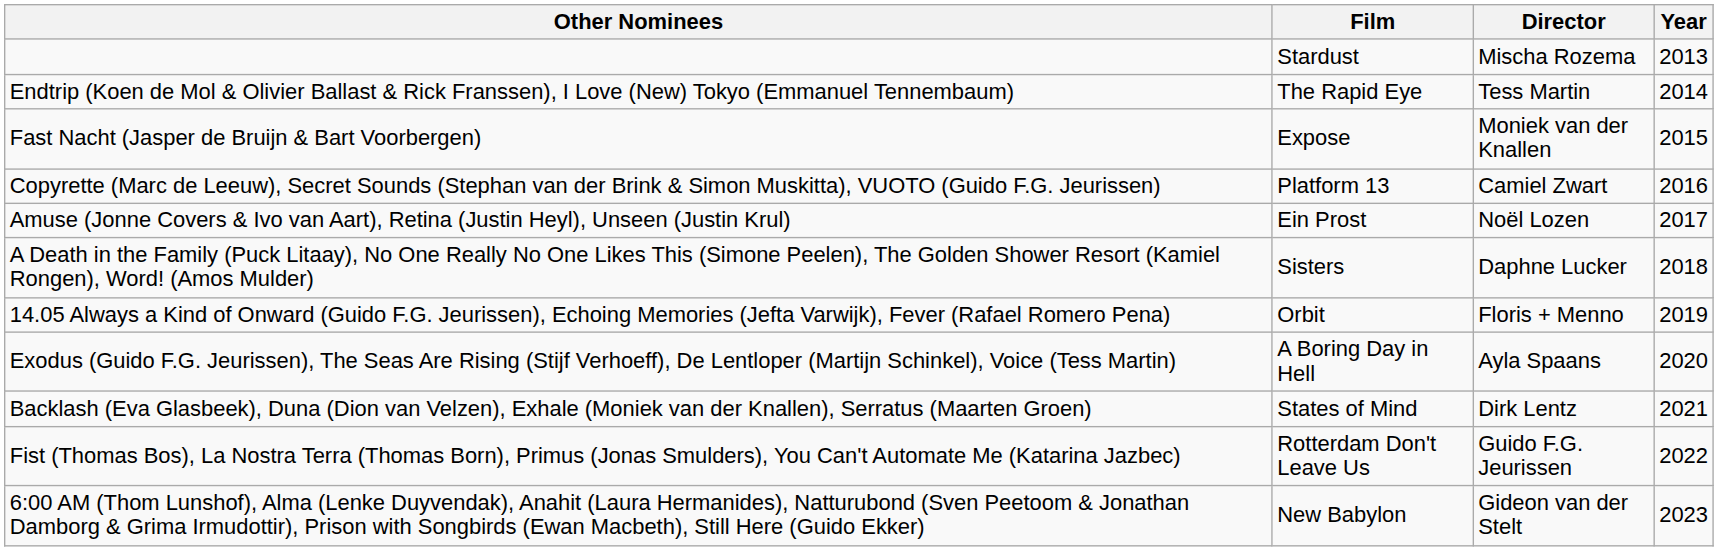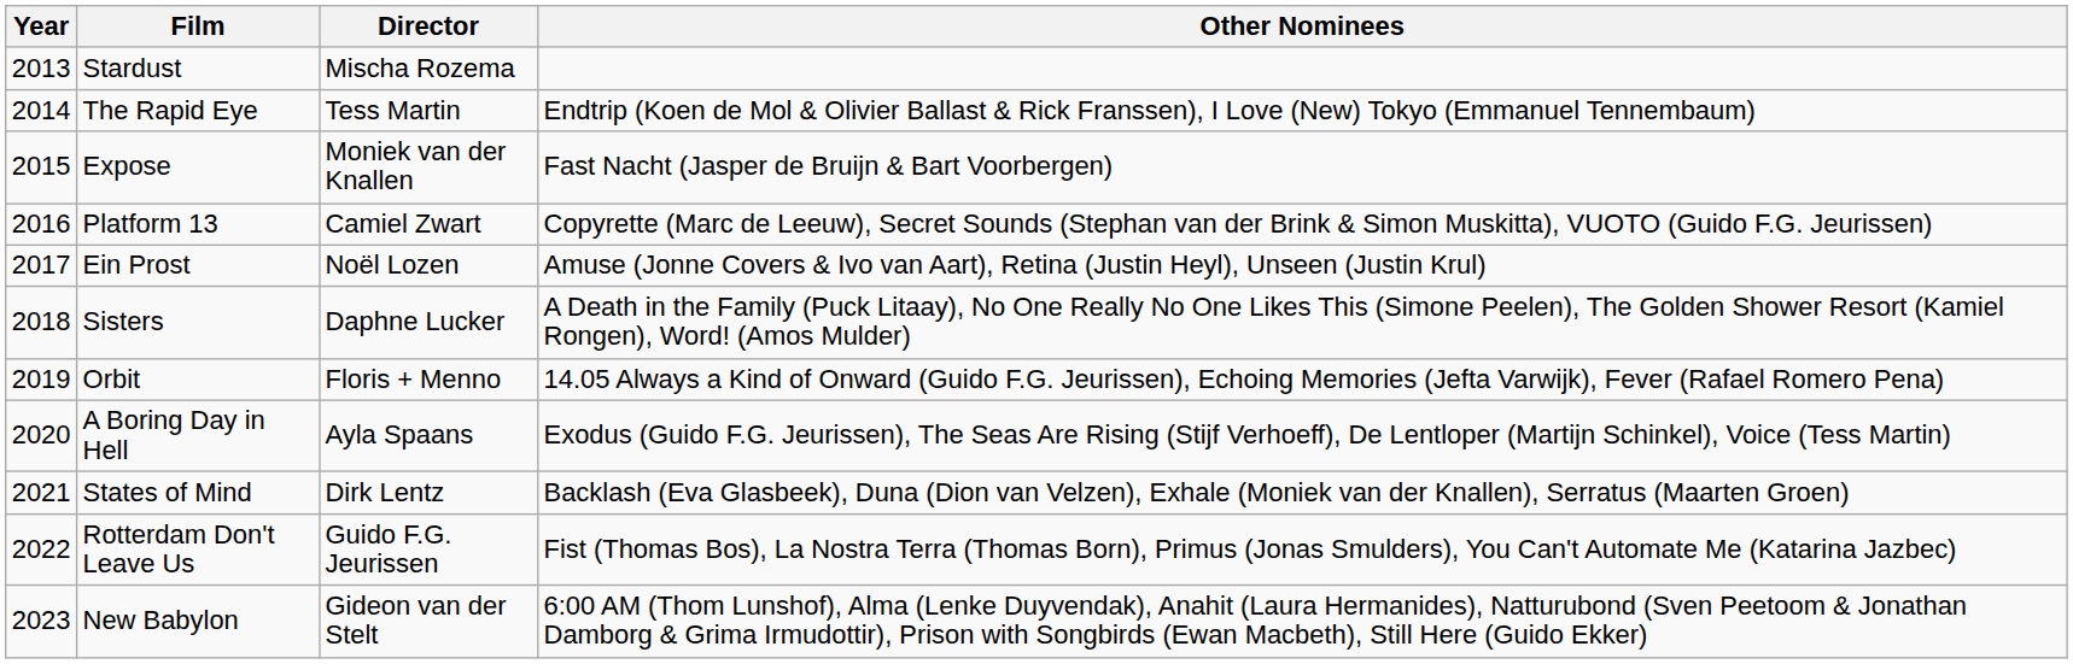 <table class="wikitable">
 <tr>
-<th>Other Nominees</th>
+<th>Year</th>
 <th>Film</th>
 <th>Director</th>
-<th>Year</th>
+<th>Other Nominees</th>
 </tr>
 <tr>
-<td></td>
+<td>2013</td>
 <td>Stardust</td>
 <td>Mischa Rozema</td>
-<td>2013</td>
+<td></td>
 </tr>
 <tr>
-<td>Endtrip (Koen de Mol & Olivier Ballast & Rick Franssen), I Love (New) Tokyo (Emmanuel Tennembaum)</td>
+<td>2014</td>
 <td>The Rapid Eye</td>
 <td>Tess Martin</td>
-<td>2014</td>
+<td>Endtrip (Koen de Mol & Olivier Ballast & Rick Franssen), I Love (New) Tokyo (Emmanuel Tennembaum)</td>
 </tr>
 <tr>
-<td>Fast Nacht (Jasper de Bruijn & Bart Voorbergen)</td>
+<td>2015</td>
 <td>Expose</td>
 <td>Moniek van der Knallen</td>
-<td>2015</td>
+<td>Fast Nacht (Jasper de Bruijn & Bart Voorbergen)</td>
 </tr>
 <tr>
-<td>Copyrette (Marc de Leeuw), Secret Sounds (Stephan van der Brink & Simon Muskitta), VUOTO (Guido F.G. Jeurissen)</td>
+<td>2016</td>
 <td>Platform 13</td>
 <td>Camiel Zwart</td>
-<td>2016</td>
+<td>Copyrette (Marc de Leeuw), Secret Sounds (Stephan van der Brink & Simon Muskitta), VUOTO (Guido F.G. Jeurissen)</td>
 </tr>
 <tr>
-<td>Amuse (Jonne Covers & Ivo van Aart), Retina (Justin Heyl), Unseen (Justin Krul)</td>
+<td>2017</td>
 <td>Ein Prost</td>
 <td>Noël Lozen</td>
-<td>2017</td>
+<td>Amuse (Jonne Covers & Ivo van Aart), Retina (Justin Heyl), Unseen (Justin Krul)</td>
 </tr>
 <tr>
-<td>A Death in the Family (Puck Litaay), No One Really No One Likes This (Simone Peelen), The Golden Shower Resort (Kamiel Rongen), Word! (Amos Mulder)</td>
+<td>2018</td>
 <td>Sisters</td>
 <td>Daphne Lucker</td>
-<td>2018</td>
+<td>A Death in the Family (Puck Litaay), No One Really No One Likes This (Simone Peelen), The Golden Shower Resort (Kamiel Rongen), Word! (Amos Mulder)</td>
 </tr>
 <tr>
-<td>14.05 Always a Kind of Onward (Guido F.G. Jeurissen), Echoing Memories (Jefta Varwijk), Fever (Rafael Romero Pena)</td>
+<td>2019</td>
 <td>Orbit</td>
 <td>Floris + Menno</td>
-<td>2019</td>
+<td>14.05 Always a Kind of Onward (Guido F.G. Jeurissen), Echoing Memories (Jefta Varwijk), Fever (Rafael Romero Pena)</td>
 </tr>
 <tr>
-<td>Exodus (Guido F.G. Jeurissen), The Seas Are Rising (Stijf Verhoeff), De Lentloper (Martijn Schinkel), Voice (Tess Martin)</td>
+<td>2020</td>
 <td>A Boring Day in Hell</td>
 <td>Ayla Spaans</td>
-<td>2020</td>
+<td>Exodus (Guido F.G. Jeurissen), The Seas Are Rising (Stijf Verhoeff), De Lentloper (Martijn Schinkel), Voice (Tess Martin)</td>
 </tr>
 <tr>
-<td>Backlash (Eva Glasbeek), Duna (Dion van Velzen), Exhale (Moniek van der Knallen), Serratus (Maarten Groen)</td>
+<td>2021</td>
 <td>States of Mind</td>
 <td>Dirk Lentz</td>
-<td>2021</td>
+<td>Backlash (Eva Glasbeek), Duna (Dion van Velzen), Exhale (Moniek van der Knallen), Serratus (Maarten Groen)</td>
 </tr>
 <tr>
-<td>Fist (Thomas Bos), La Nostra Terra (Thomas Born), Primus (Jonas Smulders), You Can't Automate Me (Katarina Jazbec)</td>
+<td>2022</td>
 <td>Rotterdam Don't Leave Us</td>
 <td>Guido F.G. Jeurissen</td>
-<td>2022</td>
+<td>Fist (Thomas Bos), La Nostra Terra (Thomas Born), Primus (Jonas Smulders), You Can't Automate Me (Katarina Jazbec)</td>
 </tr>
 <tr>
-<td>6:00 AM (Thom Lunshof), Alma (Lenke Duyvendak), Anahit (Laura Hermanides), Natturubond (Sven Peetoom & Jonathan Damborg & Grima Irmudottir), Prison with Songbirds (Ewan Macbeth), Still Here (Guido Ekker)</td>
+<td>2023</td>
 <td>New Babylon</td>
 <td>Gideon van der Stelt</td>
-<td>2023</td>
+<td>6:00 AM (Thom Lunshof), Alma (Lenke Duyvendak), Anahit (Laura Hermanides), Natturubond (Sven Peetoom & Jonathan Damborg & Grima Irmudottir), Prison with Songbirds (Ewan Macbeth), Still Here (Guido Ekker)</td>
 </tr>
 </table>
